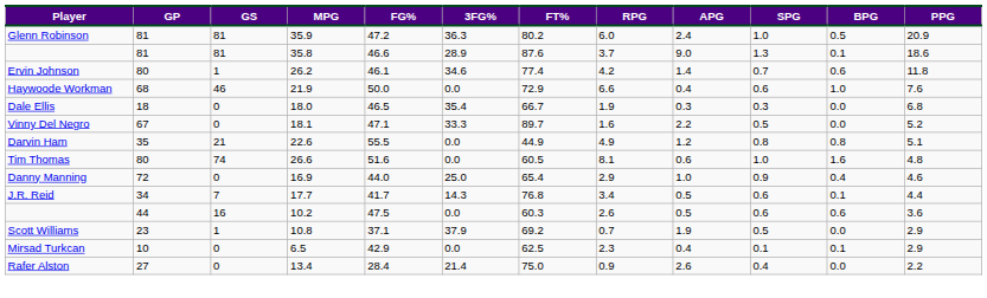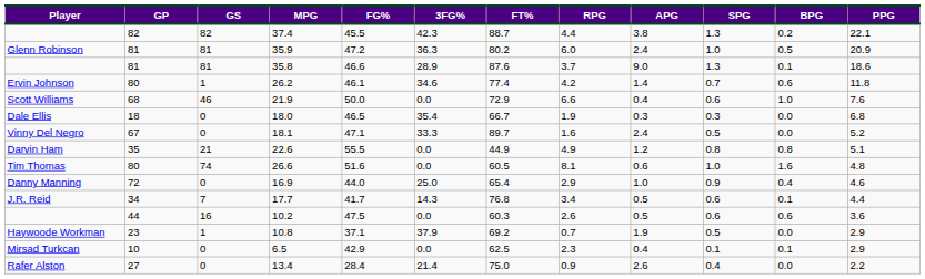 <table class="wikitable sortable" style="font-size: 90%">
 <tr>
 <th style="background:#4B0082; color:#FFFFFF; border-top:#00471B 3px solid; border-bottom:#00471B 3px solid;" width="10%">Player</th>
 <th style="background:#4B0082; color:#FFFFFF; border-top:#00471B 3px solid; border-bottom:#00471B 3px solid;" width="6%">GP</th>
 <th style="background:#4B0082; color:#FFFFFF; border-top:#00471B 3px solid; border-bottom:#00471B 3px solid;" width="6%">GS</th>
 <th style="background:#4B0082; color:#FFFFFF; border-top:#00471B 3px solid; border-bottom:#00471B 3px solid;" width="6%">MPG</th>
 <th style="background:#4B0082; color:#FFFFFF; border-top:#00471B 3px solid; border-bottom:#00471B 3px solid;"width="6%">FG%</th>
 <th style="background:#4B0082; color:#FFFFFF; border-top:#00471B 3px solid; border-bottom:#00471B 3px solid;" width="6%">3FG%</th>
 <th style="background:#4B0082; color:#FFFFFF; border-top:#00471B 3px solid; border-bottom:#00471B 3px solid;" width="6%">FT%</th>
 <th style="background:#4B0082; color:#FFFFFF; border-top:#00471B 3px solid; border-bottom:#00471B 3px solid;"width="6%">RPG</th>
 <th style="background:#4B0082; color:#FFFFFF; border-top:#00471B 3px solid; border-bottom:#00471B 3px solid;"width="6%">APG</th>
 <th style="background:#4B0082; color:#FFFFFF; border-top:#00471B 3px solid; border-bottom:#00471B 3px solid;"width="6%">SPG</th>
 <th style="background:#4B0082; color:#FFFFFF; border-top:#00471B 3px solid; border-bottom:#00471B 3px solid;"width="6%">BPG</th>
 <th style="background:#4B0082; color:#FFFFFF; border-top:#00471B 3px solid; border-bottom:#00471B 3px solid;"width="6%">PPG</th>
+</tr>
+<tr>
+<td></td>
+<td>82</td>
+<td>82</td>
+<td>37.4</td>
+<td>45.5</td>
+<td>42.3</td>
+<td>88.7</td>
+<td>4.4</td>
+<td>3.8</td>
+<td>1.3</td>
+<td>0.2</td>
+<td>22.1</td>
 </tr>
 <tr>
 <td><a href='#'>Glenn Robinson</a></td>
 <td>81</td>
 <td>81</td>
 <td>35.9</td>
 <td>47.2</td>
 <td>36.3</td>
 <td>80.2</td>
 <td>6.0</td>
 <td>2.4</td>
 <td>1.0</td>
 <td>0.5</td>
 <td>20.9</td>
 </tr>
 <tr>
 <td></td>
 <td>81</td>
 <td>81</td>
 <td>35.8</td>
 <td>46.6</td>
 <td>28.9</td>
 <td>87.6</td>
 <td>3.7</td>
 <td>9.0</td>
 <td>1.3</td>
 <td>0.1</td>
 <td>18.6</td>
 </tr>
 <tr>
 <td><a href='#'>Ervin Johnson</a></td>
 <td>80</td>
 <td>1</td>
 <td>26.2</td>
 <td>46.1</td>
 <td>34.6</td>
 <td>77.4</td>
 <td>4.2</td>
 <td>1.4</td>
 <td>0.7</td>
 <td>0.6</td>
 <td>11.8</td>
 </tr>
 <tr>
-<td><a href='#'>Haywoode Workman</a></td>
+<td><a href='#'>Scott Williams</a></td>
 <td>68</td>
 <td>46</td>
 <td>21.9</td>
 <td>50.0</td>
 <td>0.0</td>
 <td>72.9</td>
 <td>6.6</td>
 <td>0.4</td>
 <td>0.6</td>
 <td>1.0</td>
 <td>7.6</td>
 </tr>
 <tr>
 <td><a href='#'>Dale Ellis</a></td>
 <td>18</td>
 <td>0</td>
 <td>18.0</td>
 <td>46.5</td>
 <td>35.4</td>
 <td>66.7</td>
 <td>1.9</td>
 <td>0.3</td>
 <td>0.3</td>
 <td>0.0</td>
 <td>6.8</td>
 </tr>
 <tr>
 <td><a href='#'>Vinny Del Negro</a></td>
 <td>67</td>
 <td>0</td>
 <td>18.1</td>
 <td>47.1</td>
 <td>33.3</td>
 <td>89.7</td>
 <td>1.6</td>
-<td>2.2</td>
+<td>2.4</td>
 <td>0.5</td>
 <td>0.0</td>
 <td>5.2</td>
 </tr>
 <tr>
 <td><a href='#'>Darvin Ham</a></td>
 <td>35</td>
 <td>21</td>
 <td>22.6</td>
 <td>55.5</td>
 <td>0.0</td>
 <td>44.9</td>
 <td>4.9</td>
 <td>1.2</td>
 <td>0.8</td>
 <td>0.8</td>
 <td>5.1</td>
 </tr>
 <tr>
 <td><a href='#'>Tim Thomas</a></td>
 <td>80</td>
 <td>74</td>
 <td>26.6</td>
 <td>51.6</td>
 <td>0.0</td>
 <td>60.5</td>
 <td>8.1</td>
 <td>0.6</td>
 <td>1.0</td>
 <td>1.6</td>
 <td>4.8</td>
 </tr>
 <tr>
 <td><a href='#'>Danny Manning</a></td>
 <td>72</td>
 <td>0</td>
 <td>16.9</td>
 <td>44.0</td>
 <td>25.0</td>
 <td>65.4</td>
 <td>2.9</td>
 <td>1.0</td>
 <td>0.9</td>
 <td>0.4</td>
 <td>4.6</td>
 </tr>
 <tr>
 <td><a href='#'>J.R. Reid</a></td>
 <td>34</td>
 <td>7</td>
 <td>17.7</td>
 <td>41.7</td>
 <td>14.3</td>
 <td>76.8</td>
 <td>3.4</td>
 <td>0.5</td>
 <td>0.6</td>
 <td>0.1</td>
 <td>4.4</td>
 </tr>
 <tr>
 <td></td>
 <td>44</td>
 <td>16</td>
 <td>10.2</td>
 <td>47.5</td>
 <td>0.0</td>
 <td>60.3</td>
 <td>2.6</td>
 <td>0.5</td>
 <td>0.6</td>
 <td>0.6</td>
 <td>3.6</td>
 </tr>
 <tr>
-<td><a href='#'>Scott Williams</a></td>
+<td><a href='#'>Haywoode Workman</a></td>
 <td>23</td>
 <td>1</td>
 <td>10.8</td>
 <td>37.1</td>
 <td>37.9</td>
 <td>69.2</td>
 <td>0.7</td>
 <td>1.9</td>
 <td>0.5</td>
 <td>0.0</td>
 <td>2.9</td>
 </tr>
 <tr>
 <td><a href='#'>Mirsad Turkcan</a></td>
 <td>10</td>
 <td>0</td>
 <td>6.5</td>
 <td>42.9</td>
 <td>0.0</td>
 <td>62.5</td>
 <td>2.3</td>
 <td>0.4</td>
 <td>0.1</td>
 <td>0.1</td>
 <td>2.9</td>
 </tr>
 <tr>
 <td><a href='#'>Rafer Alston</a></td>
 <td>27</td>
 <td>0</td>
 <td>13.4</td>
 <td>28.4</td>
 <td>21.4</td>
 <td>75.0</td>
 <td>0.9</td>
 <td>2.6</td>
 <td>0.4</td>
 <td>0.0</td>
 <td>2.2</td>
 </tr>
 </table>
